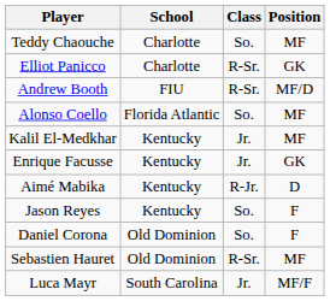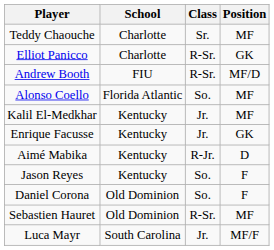 <table class="wikitable sortable" style="text-align:center">
 <tr>
 <th>Player</th>
 <th>School</th>
 <th>Class</th>
 <th>Position</th>
 </tr>
 <tr>
 <td>Teddy Chaouche</td>
 <td>Charlotte</td>
-<td>So.</td>
+<td>Sr.</td>
 <td>MF</td>
 </tr>
 <tr>
 <td><a href='#'>Elliot Panicco</a></td>
 <td>Charlotte</td>
 <td>R-Sr.</td>
 <td>GK</td>
 </tr>
 <tr>
 <td><a href='#'>Andrew Booth</a></td>
 <td>FIU</td>
 <td>R-Sr.</td>
 <td>MF/D</td>
 </tr>
 <tr>
 <td><a href='#'>Alonso Coello</a></td>
 <td>Florida Atlantic</td>
 <td>So.</td>
 <td>MF</td>
 </tr>
 <tr>
 <td>Kalil El-Medkhar</td>
 <td>Kentucky</td>
 <td>Jr.</td>
 <td>MF</td>
 </tr>
 <tr>
 <td>Enrique Facusse</td>
 <td>Kentucky</td>
 <td>Jr.</td>
 <td>GK</td>
 </tr>
 <tr>
 <td>Aimé Mabika</td>
 <td>Kentucky</td>
 <td>R-Jr.</td>
 <td>D</td>
 </tr>
 <tr>
 <td>Jason Reyes</td>
 <td>Kentucky</td>
 <td>So.</td>
 <td>F</td>
 </tr>
 <tr>
 <td>Daniel Corona</td>
 <td>Old Dominion</td>
 <td>So.</td>
 <td>F</td>
 </tr>
 <tr>
 <td>Sebastien Hauret</td>
 <td>Old Dominion</td>
 <td>R-Sr.</td>
 <td>MF</td>
 </tr>
 <tr>
 <td>Luca Mayr</td>
 <td>South Carolina</td>
 <td>Jr.</td>
 <td>MF/F</td>
 </tr>
 </table>
